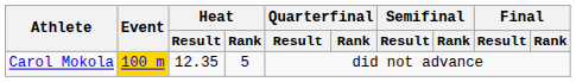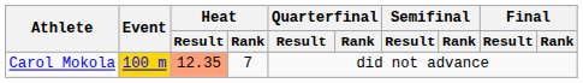 <table class=wikitable style="font-size:90%">
 <tr>
 <th rowspan="2">Athlete</th>
 <th rowspan="2">Event</th>
 <th colspan="2">Heat</th>
 <th colspan="2">Quarterfinal</th>
 <th colspan="2">Semifinal</th>
 <th colspan="2">Final</th>
 </tr>
 <tr style="font-size:95%">
 <th>Result</th>
 <th>Rank</th>
 <th>Result</th>
 <th>Rank</th>
 <th>Result</th>
 <th>Rank</th>
 <th>Result</th>
 <th>Rank</th>
 </tr>
 <tr align=center>
 <td align=left><a href='#'>Carol Mokola</a></td>
 <td align=left style="background: gold;"><a href='#'>100 m</a></td>
-<td>12.35</td>
-<td>5</td>
+<td style="background: lightsalmon;">12.35</td>
+<td>7</td>
 <td colspan=6>did not advance</td>
 </tr>
 </table>
